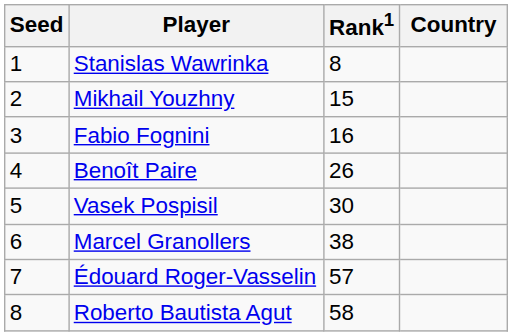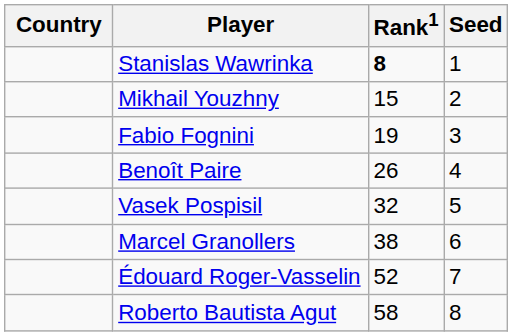 <table class="sortable wikitable">
 <tr>
-<th>Seed</th>
+<th width=70>Country</th>
 <th width=175>Player</th>
 <th>Rank<sup>1</sup></th>
-<th width=70>Country</th>
+<th>Seed</th>
 </tr>
 <tr>
+<td></td>
+<td><a href='#'>Stanislas Wawrinka</a></td>
+<td><strong>8</strong></td>
 <td>1</td>
-<td><a href='#'>Stanislas Wawrinka</a></td>
-<td>8</td>
-<td></td>
 </tr>
 <tr>
-<td>2</td>
+<td></td>
 <td><a href='#'>Mikhail Youzhny</a></td>
 <td>15</td>
-<td></td>
+<td>2</td>
 </tr>
 <tr>
+<td></td>
+<td><a href='#'>Fabio Fognini</a></td>
+<td>19</td>
 <td>3</td>
-<td><a href='#'>Fabio Fognini</a></td>
-<td>16</td>
-<td></td>
 </tr>
 <tr>
-<td>4</td>
+<td></td>
 <td><a href='#'>Benoît Paire</a></td>
 <td>26</td>
-<td></td>
+<td>4</td>
 </tr>
 <tr>
+<td></td>
+<td><a href='#'>Vasek Pospisil</a></td>
+<td>32</td>
 <td>5</td>
-<td><a href='#'>Vasek Pospisil</a></td>
-<td>30</td>
-<td></td>
 </tr>
 <tr>
-<td>6</td>
+<td></td>
 <td><a href='#'>Marcel Granollers</a></td>
 <td>38</td>
-<td></td>
+<td>6</td>
 </tr>
 <tr>
+<td></td>
+<td><a href='#'>Édouard Roger-Vasselin</a></td>
+<td>52</td>
 <td>7</td>
-<td><a href='#'>Édouard Roger-Vasselin</a></td>
-<td>57</td>
-<td></td>
 </tr>
 <tr>
-<td>8</td>
+<td></td>
 <td><a href='#'>Roberto Bautista Agut</a></td>
 <td>58</td>
-<td></td>
+<td>8</td>
 </tr>
 </table>
